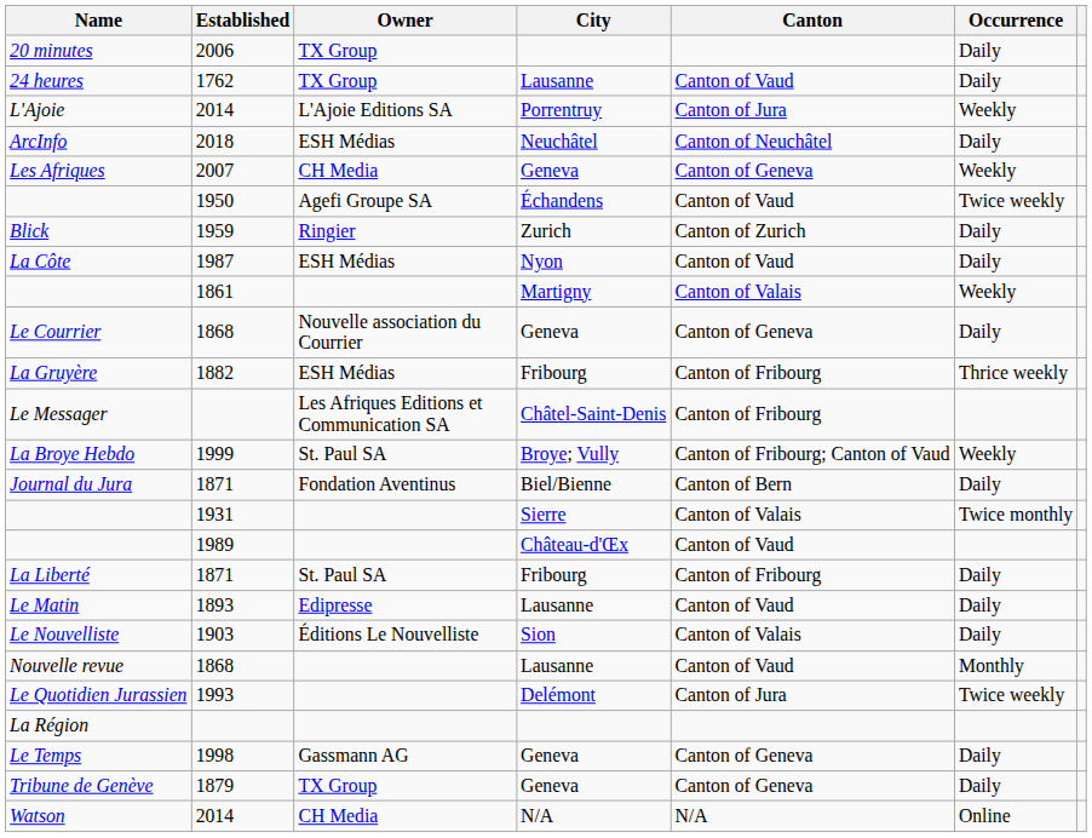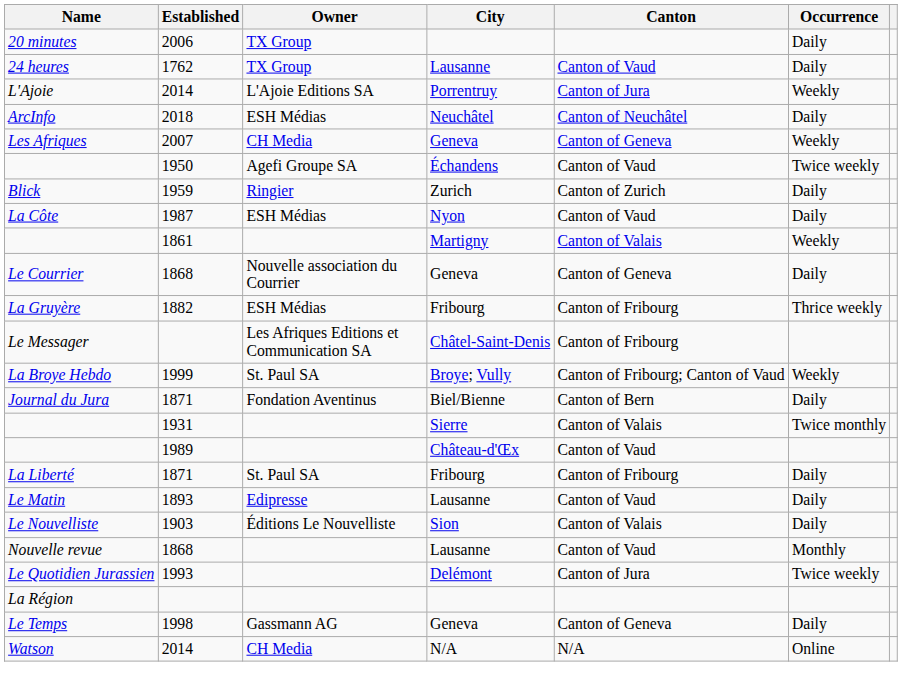 <table class="wikitable" border="1" class="wikitable sortable">
 <tr>
 <th scope="col">Name</th>
 <th scope="col">Established</th>
 <th scope="col" width="180">Owner</th>
 <th scope="col">City</th>
 <th scope="col">Canton</th>
 <th scope="col">Occurrence</th>
 <th class="unsortable" scope="col"></th>
 </tr>
 <tr>
 <td><em><a href='#'>20 minutes</a></em></td>
 <td>2006</td>
 <td><a href='#'>TX Group</a></td>
 <td></td>
 <td></td>
 <td>Daily</td>
 <td></td>
 </tr>
 <tr>
 <td><em><a href='#'>24 heures</a></em></td>
 <td>1762</td>
 <td><a href='#'>TX Group</a></td>
 <td><a href='#'>Lausanne</a></td>
 <td><a href='#'>Canton of Vaud</a></td>
 <td>Daily</td>
 <td></td>
 </tr>
 <tr>
 <td><em>L'Ajoie</em></td>
 <td>2014</td>
 <td>L'Ajoie Editions SA</td>
 <td><a href='#'>Porrentruy</a></td>
 <td><a href='#'>Canton of Jura</a></td>
 <td>Weekly</td>
 <td></td>
 </tr>
 <tr>
 <td><em><a href='#'>ArcInfo</a></em></td>
 <td>2018</td>
 <td>ESH Médias</td>
 <td><a href='#'>Neuchâtel</a></td>
 <td><a href='#'>Canton of Neuchâtel</a></td>
 <td>Daily</td>
 <td></td>
 </tr>
 <tr>
 <td><em><a href='#'>Les Afriques</a></em></td>
 <td>2007</td>
 <td><a href='#'>CH Media</a></td>
 <td><a href='#'>Geneva</a></td>
 <td><a href='#'>Canton of Geneva</a></td>
 <td>Weekly</td>
 <td></td>
 </tr>
 <tr>
 <td><em></em></td>
 <td>1950</td>
 <td>Agefi Groupe SA</td>
 <td><a href='#'>Échandens</a></td>
 <td>Canton of Vaud</td>
 <td>Twice weekly</td>
 <td></td>
 </tr>
 <tr>
 <td><em><a href='#'>Blick</a></em></td>
 <td>1959</td>
 <td><a href='#'>Ringier</a></td>
 <td>Zurich</td>
 <td>Canton of Zurich</td>
 <td>Daily</td>
 <td></td>
 </tr>
 <tr>
 <td><em><a href='#'>La Côte</a></em></td>
 <td>1987</td>
 <td>ESH Médias</td>
 <td><a href='#'>Nyon</a></td>
 <td>Canton of Vaud</td>
 <td>Daily</td>
 <td></td>
 </tr>
 <tr>
 <td><em></em></td>
 <td>1861</td>
 <td></td>
 <td><a href='#'>Martigny</a></td>
 <td><a href='#'>Canton of Valais</a></td>
 <td>Weekly</td>
 <td></td>
 </tr>
 <tr>
 <td><em><a href='#'>Le Courrier</a></em></td>
 <td>1868</td>
 <td>Nouvelle association du Courrier</td>
 <td>Geneva</td>
 <td>Canton of Geneva</td>
 <td>Daily</td>
 <td></td>
 </tr>
 <tr>
 <td><em><a href='#'>La Gruyère</a></em></td>
 <td>1882</td>
 <td>ESH Médias</td>
 <td>Fribourg</td>
 <td>Canton of Fribourg</td>
 <td>Thrice weekly</td>
 <td></td>
 </tr>
 <tr>
 <td><em>Le Messager</em></td>
 <td></td>
 <td>Les Afriques Editions et Communication SA</td>
 <td><a href='#'>Châtel-Saint-Denis</a></td>
 <td>Canton of Fribourg</td>
 <td></td>
 <td></td>
 </tr>
 <tr>
 <td><em><a href='#'>La Broye Hebdo</a></em></td>
 <td>1999</td>
 <td>St. Paul SA</td>
 <td><a href='#'>Broye</a>; <a href='#'>Vully</a></td>
 <td>Canton of Fribourg; Canton of Vaud</td>
 <td>Weekly</td>
 <td></td>
 </tr>
 <tr>
 <td><em><a href='#'>Journal du Jura</a></em></td>
 <td>1871</td>
 <td>Fondation Aventinus</td>
 <td>Biel/Bienne</td>
 <td>Canton of Bern</td>
 <td>Daily</td>
 <td></td>
 </tr>
 <tr>
 <td><em></em></td>
 <td>1931</td>
 <td></td>
 <td><a href='#'>Sierre</a></td>
 <td>Canton of Valais</td>
 <td>Twice monthly</td>
 <td></td>
 </tr>
 <tr>
 <td></td>
 <td>1989</td>
 <td></td>
 <td><a href='#'>Château-d'Œx</a></td>
 <td>Canton of Vaud</td>
 <td></td>
 <td></td>
 </tr>
 <tr>
 <td><em><a href='#'>La Liberté</a></em></td>
 <td>1871</td>
 <td>St. Paul SA</td>
 <td>Fribourg</td>
 <td>Canton of Fribourg</td>
 <td>Daily</td>
 <td></td>
 </tr>
 <tr>
 <td><em><a href='#'>Le Matin</a></em></td>
 <td>1893</td>
 <td><a href='#'>Edipresse</a></td>
 <td>Lausanne</td>
 <td>Canton of Vaud</td>
 <td>Daily</td>
 <td></td>
 </tr>
 <tr>
 <td><em><a href='#'>Le Nouvelliste</a></em></td>
 <td>1903</td>
 <td>Éditions Le Nouvelliste</td>
 <td><a href='#'>Sion</a></td>
 <td>Canton of Valais</td>
 <td>Daily</td>
 <td></td>
 </tr>
 <tr>
 <td><em>Nouvelle revue</em></td>
 <td>1868</td>
 <td></td>
 <td>Lausanne</td>
 <td>Canton of Vaud</td>
 <td>Monthly</td>
 <td></td>
 </tr>
 <tr>
 <td><em><a href='#'>Le Quotidien Jurassien</a></em></td>
 <td>1993</td>
 <td></td>
 <td><a href='#'>Delémont</a></td>
 <td>Canton of Jura</td>
 <td>Twice weekly</td>
 <td></td>
 </tr>
 <tr>
 <td><em>La Région</em></td>
 <td></td>
 <td></td>
 <td></td>
 <td></td>
 <td></td>
 <td></td>
 </tr>
 <tr>
 <td><em><a href='#'>Le Temps</a></em></td>
 <td>1998</td>
 <td>Gassmann AG</td>
 <td>Geneva</td>
 <td>Canton of Geneva</td>
 <td>Daily</td>
 <td></td>
 </tr>
 <tr>
-<td><em><a href='#'>Tribune de Genève</a></em></td>
-<td>1879</td>
-<td><a href='#'>TX Group</a></td>
-<td>Geneva</td>
-<td>Canton of Geneva</td>
-<td>Daily</td>
-<td></td>
-</tr>
-<tr>
 <td><em><a href='#'>Watson</a></em></td>
 <td>2014</td>
 <td><a href='#'>CH Media</a></td>
 <td>N/A</td>
 <td>N/A</td>
 <td>Online</td>
 <td></td>
 </tr>
 </table>
